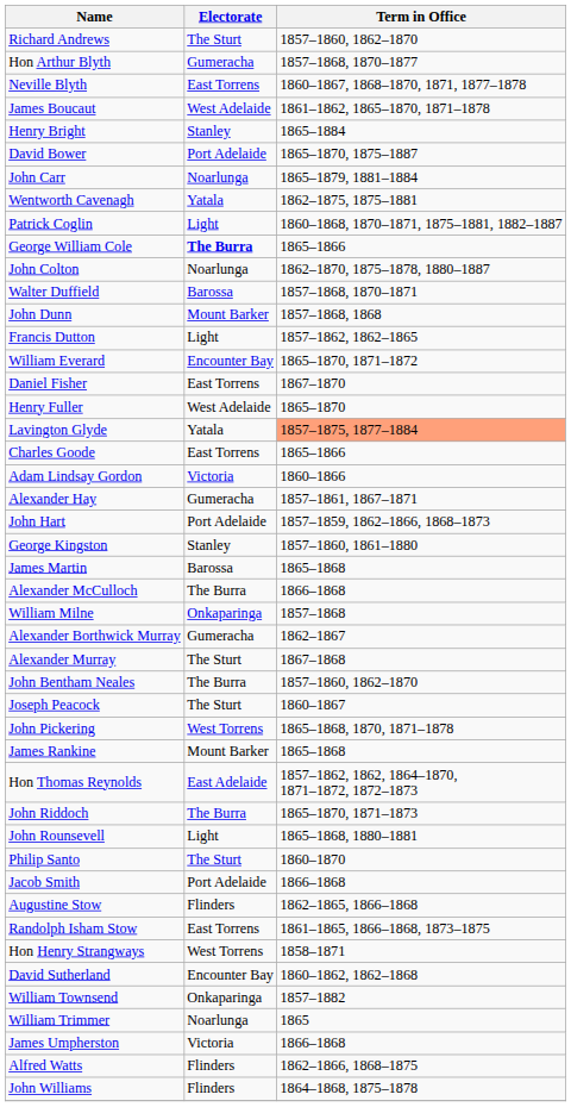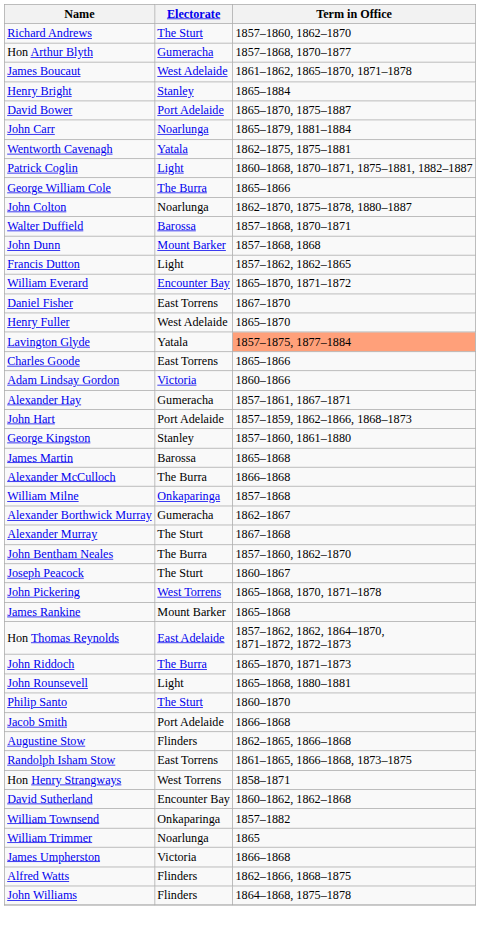 <table class="wikitable sortable">
 <tr>
 <th><strong>Name</strong></th>
 <th><strong><a href='#'>Electorate</a></strong></th>
 <th><strong>Term in Office</strong></th>
 </tr>
 <tr>
 <td><a href='#'>Richard Andrews</a></td>
 <td><a href='#'>The Sturt</a></td>
 <td>1857–1860, 1862–1870</td>
 </tr>
 <tr>
 <td>Hon <a href='#'>Arthur Blyth</a></td>
 <td><a href='#'>Gumeracha</a></td>
 <td>1857–1868, 1870–1877</td>
-</tr>
-<tr>
-<td><a href='#'>Neville Blyth</a> </td>
-<td><a href='#'>East Torrens</a></td>
-<td>1860–1867, 1868–1870, 1871, 1877–1878</td>
 </tr>
 <tr>
 <td><a href='#'>James Boucaut</a></td>
 <td><a href='#'>West Adelaide</a></td>
 <td>1861–1862, 1865–1870, 1871–1878</td>
 </tr>
 <tr>
 <td><a href='#'>Henry Bright</a></td>
 <td><a href='#'>Stanley</a></td>
 <td>1865–1884</td>
 </tr>
 <tr>
 <td><a href='#'>David Bower</a></td>
 <td><a href='#'>Port Adelaide</a></td>
 <td>1865–1870, 1875–1887</td>
 </tr>
 <tr>
 <td><a href='#'>John Carr</a> </td>
 <td><a href='#'>Noarlunga</a></td>
 <td>1865–1879, 1881–1884</td>
 </tr>
 <tr>
 <td><a href='#'>Wentworth Cavenagh</a></td>
 <td><a href='#'>Yatala</a></td>
 <td>1862–1875, 1875–1881</td>
 </tr>
 <tr>
 <td><a href='#'>Patrick Coglin</a></td>
 <td><a href='#'>Light</a></td>
 <td>1860–1868, 1870–1871, 1875–1881, 1882–1887</td>
 </tr>
 <tr>
 <td><a href='#'>George William Cole</a> </td>
-<td><strong><a href='#'>The Burra</a></strong></td>
+<td><a href='#'>The Burra</a></td>
 <td>1865–1866</td>
 </tr>
 <tr>
 <td><a href='#'>John Colton</a></td>
 <td>Noarlunga</td>
 <td>1862–1870, 1875–1878, 1880–1887</td>
 </tr>
 <tr>
 <td><a href='#'>Walter Duffield</a></td>
 <td><a href='#'>Barossa</a></td>
 <td>1857–1868, 1870–1871</td>
 </tr>
 <tr>
 <td><a href='#'>John Dunn</a></td>
 <td><a href='#'>Mount Barker</a></td>
 <td>1857–1868, 1868</td>
 </tr>
 <tr>
 <td><a href='#'>Francis Dutton</a> </td>
 <td>Light</td>
 <td>1857–1862, 1862–1865</td>
 </tr>
 <tr>
 <td><a href='#'>William Everard</a></td>
 <td><a href='#'>Encounter Bay</a></td>
 <td>1865–1870, 1871–1872</td>
 </tr>
 <tr>
 <td><a href='#'>Daniel Fisher</a> </td>
 <td>East Torrens</td>
 <td>1867–1870</td>
 </tr>
 <tr>
 <td><a href='#'>Henry Fuller</a></td>
 <td>West Adelaide</td>
 <td>1865–1870</td>
 </tr>
 <tr>
 <td><a href='#'>Lavington Glyde</a></td>
 <td>Yatala</td>
 <td style="background: lightsalmon;">1857–1875, 1877–1884</td>
 </tr>
 <tr>
 <td><a href='#'>Charles Goode</a> </td>
 <td>East Torrens</td>
 <td>1865–1866</td>
 </tr>
 <tr>
 <td><a href='#'>Adam Lindsay Gordon</a> </td>
 <td><a href='#'>Victoria</a></td>
 <td>1860–1866</td>
 </tr>
 <tr>
 <td><a href='#'>Alexander Hay</a> </td>
 <td>Gumeracha</td>
 <td>1857–1861, 1867–1871</td>
 </tr>
 <tr>
 <td><a href='#'>John Hart</a> </td>
 <td>Port Adelaide</td>
 <td>1857–1859, 1862–1866, 1868–1873</td>
 </tr>
 <tr>
 <td><a href='#'>George Kingston</a></td>
 <td>Stanley</td>
 <td>1857–1860, 1861–1880</td>
 </tr>
 <tr>
 <td><a href='#'>James Martin</a></td>
 <td>Barossa</td>
 <td>1865–1868</td>
 </tr>
 <tr>
 <td><a href='#'>Alexander McCulloch</a> </td>
 <td>The Burra</td>
 <td>1866–1868</td>
 </tr>
 <tr>
 <td><a href='#'>William Milne</a></td>
 <td><a href='#'>Onkaparinga</a></td>
 <td>1857–1868</td>
 </tr>
 <tr>
 <td><a href='#'>Alexander Borthwick Murray</a> </td>
 <td>Gumeracha</td>
 <td>1862–1867</td>
 </tr>
 <tr>
 <td><a href='#'>Alexander Murray</a> </td>
 <td>The Sturt</td>
 <td>1867–1868</td>
 </tr>
 <tr>
 <td><a href='#'>John Bentham Neales</a></td>
 <td>The Burra</td>
 <td>1857–1860, 1862–1870</td>
 </tr>
 <tr>
 <td><a href='#'>Joseph Peacock</a> </td>
 <td>The Sturt</td>
 <td>1860–1867</td>
 </tr>
 <tr>
 <td><a href='#'>John Pickering</a></td>
 <td><a href='#'>West Torrens</a></td>
 <td>1865–1868, 1870, 1871–1878</td>
 </tr>
 <tr>
 <td><a href='#'>James Rankine</a></td>
 <td>Mount Barker</td>
 <td>1865–1868</td>
 </tr>
 <tr>
 <td>Hon <a href='#'>Thomas Reynolds</a></td>
 <td><a href='#'>East Adelaide</a></td>
 <td>1857–1862, 1862, 1864–1870,<br> 1871–1872, 1872–1873</td>
 </tr>
 <tr>
 <td><a href='#'>John Riddoch</a></td>
 <td><a href='#'>The Burra</a></td>
 <td>1865–1870, 1871–1873</td>
 </tr>
 <tr>
 <td><a href='#'>John Rounsevell</a> </td>
 <td>Light</td>
 <td>1865–1868, 1880–1881</td>
 </tr>
 <tr>
 <td><a href='#'>Philip Santo</a></td>
 <td><a href='#'>The Sturt</a></td>
 <td>1860–1870</td>
 </tr>
 <tr>
 <td><a href='#'>Jacob Smith</a> </td>
 <td>Port Adelaide</td>
 <td>1866–1868</td>
 </tr>
 <tr>
 <td><a href='#'>Augustine Stow</a> </td>
 <td>Flinders</td>
 <td>1862–1865, 1866–1868</td>
 </tr>
 <tr>
 <td><a href='#'>Randolph Isham Stow</a> </td>
 <td>East Torrens</td>
 <td>1861–1865, 1866–1868, 1873–1875</td>
 </tr>
 <tr>
 <td>Hon <a href='#'>Henry Strangways</a></td>
 <td>West Torrens</td>
 <td>1858–1871</td>
 </tr>
 <tr>
 <td><a href='#'>David Sutherland</a></td>
 <td>Encounter Bay</td>
 <td>1860–1862, 1862–1868</td>
 </tr>
 <tr>
 <td><a href='#'>William Townsend</a></td>
 <td>Onkaparinga</td>
 <td>1857–1882</td>
 </tr>
 <tr>
 <td><a href='#'>William Trimmer</a> </td>
 <td>Noarlunga</td>
 <td>1865</td>
 </tr>
 <tr>
 <td><a href='#'>James Umpherston</a> </td>
 <td>Victoria</td>
 <td>1866–1868</td>
 </tr>
 <tr>
 <td><a href='#'>Alfred Watts</a> </td>
 <td>Flinders</td>
 <td>1862–1866, 1868–1875</td>
 </tr>
 <tr>
 <td><a href='#'>John Williams</a></td>
 <td>Flinders</td>
 <td>1864–1868, 1875–1878</td>
 </tr>
 <tr>
 </tr>
 </table>
